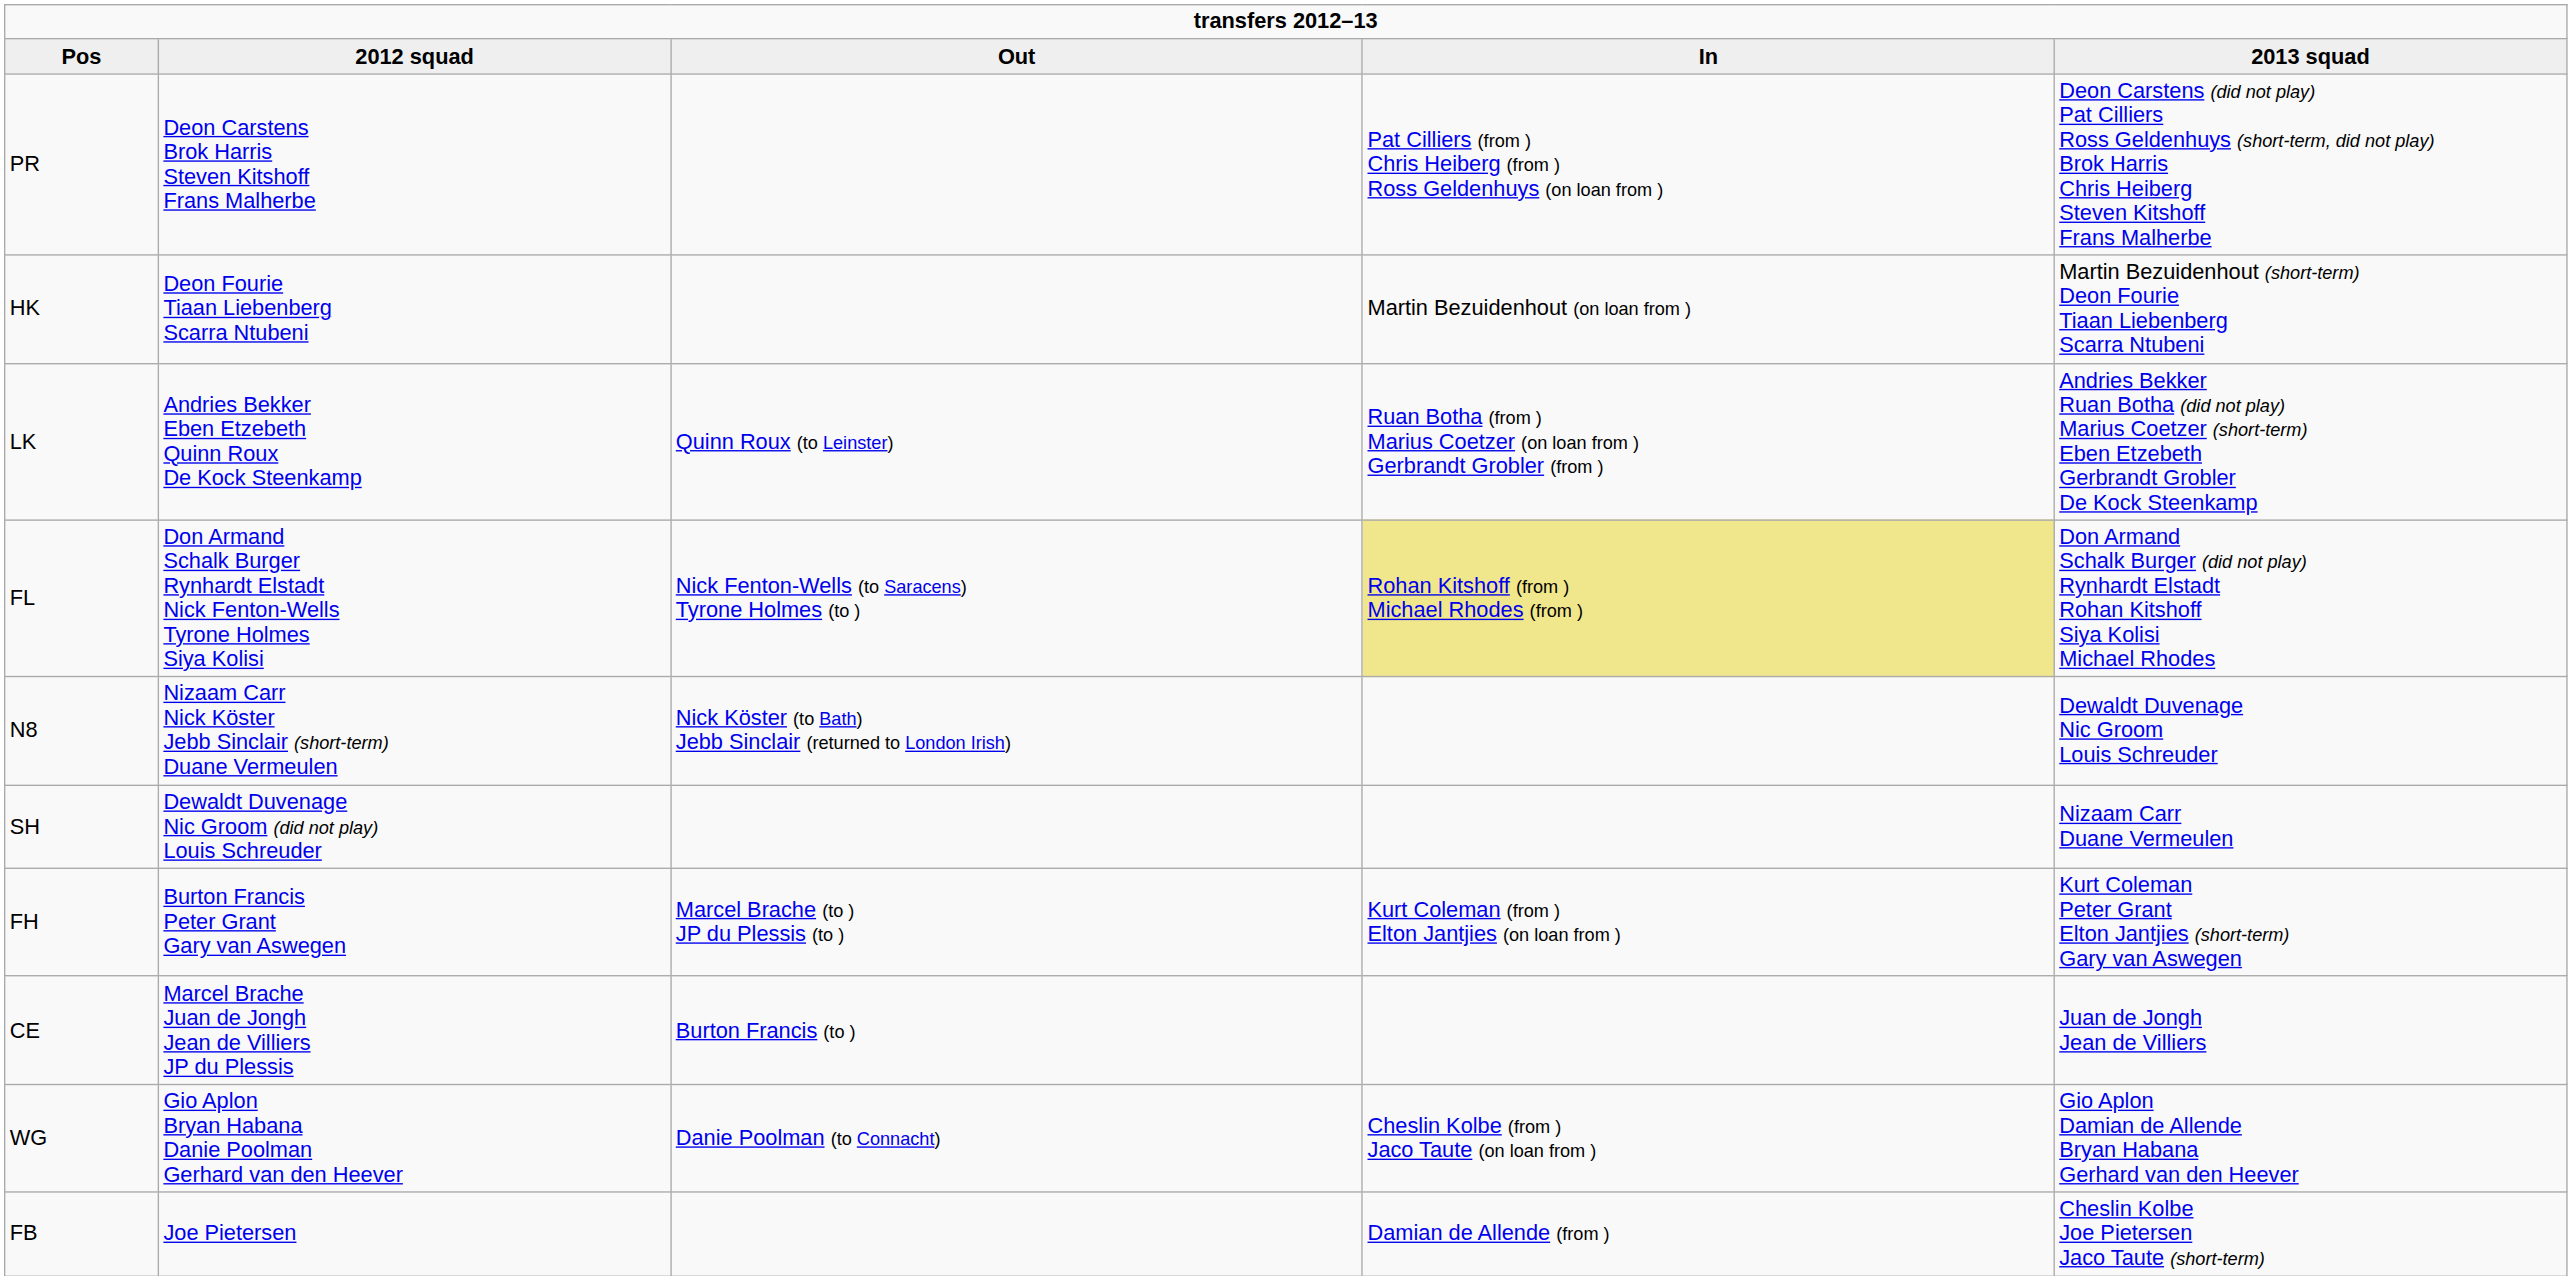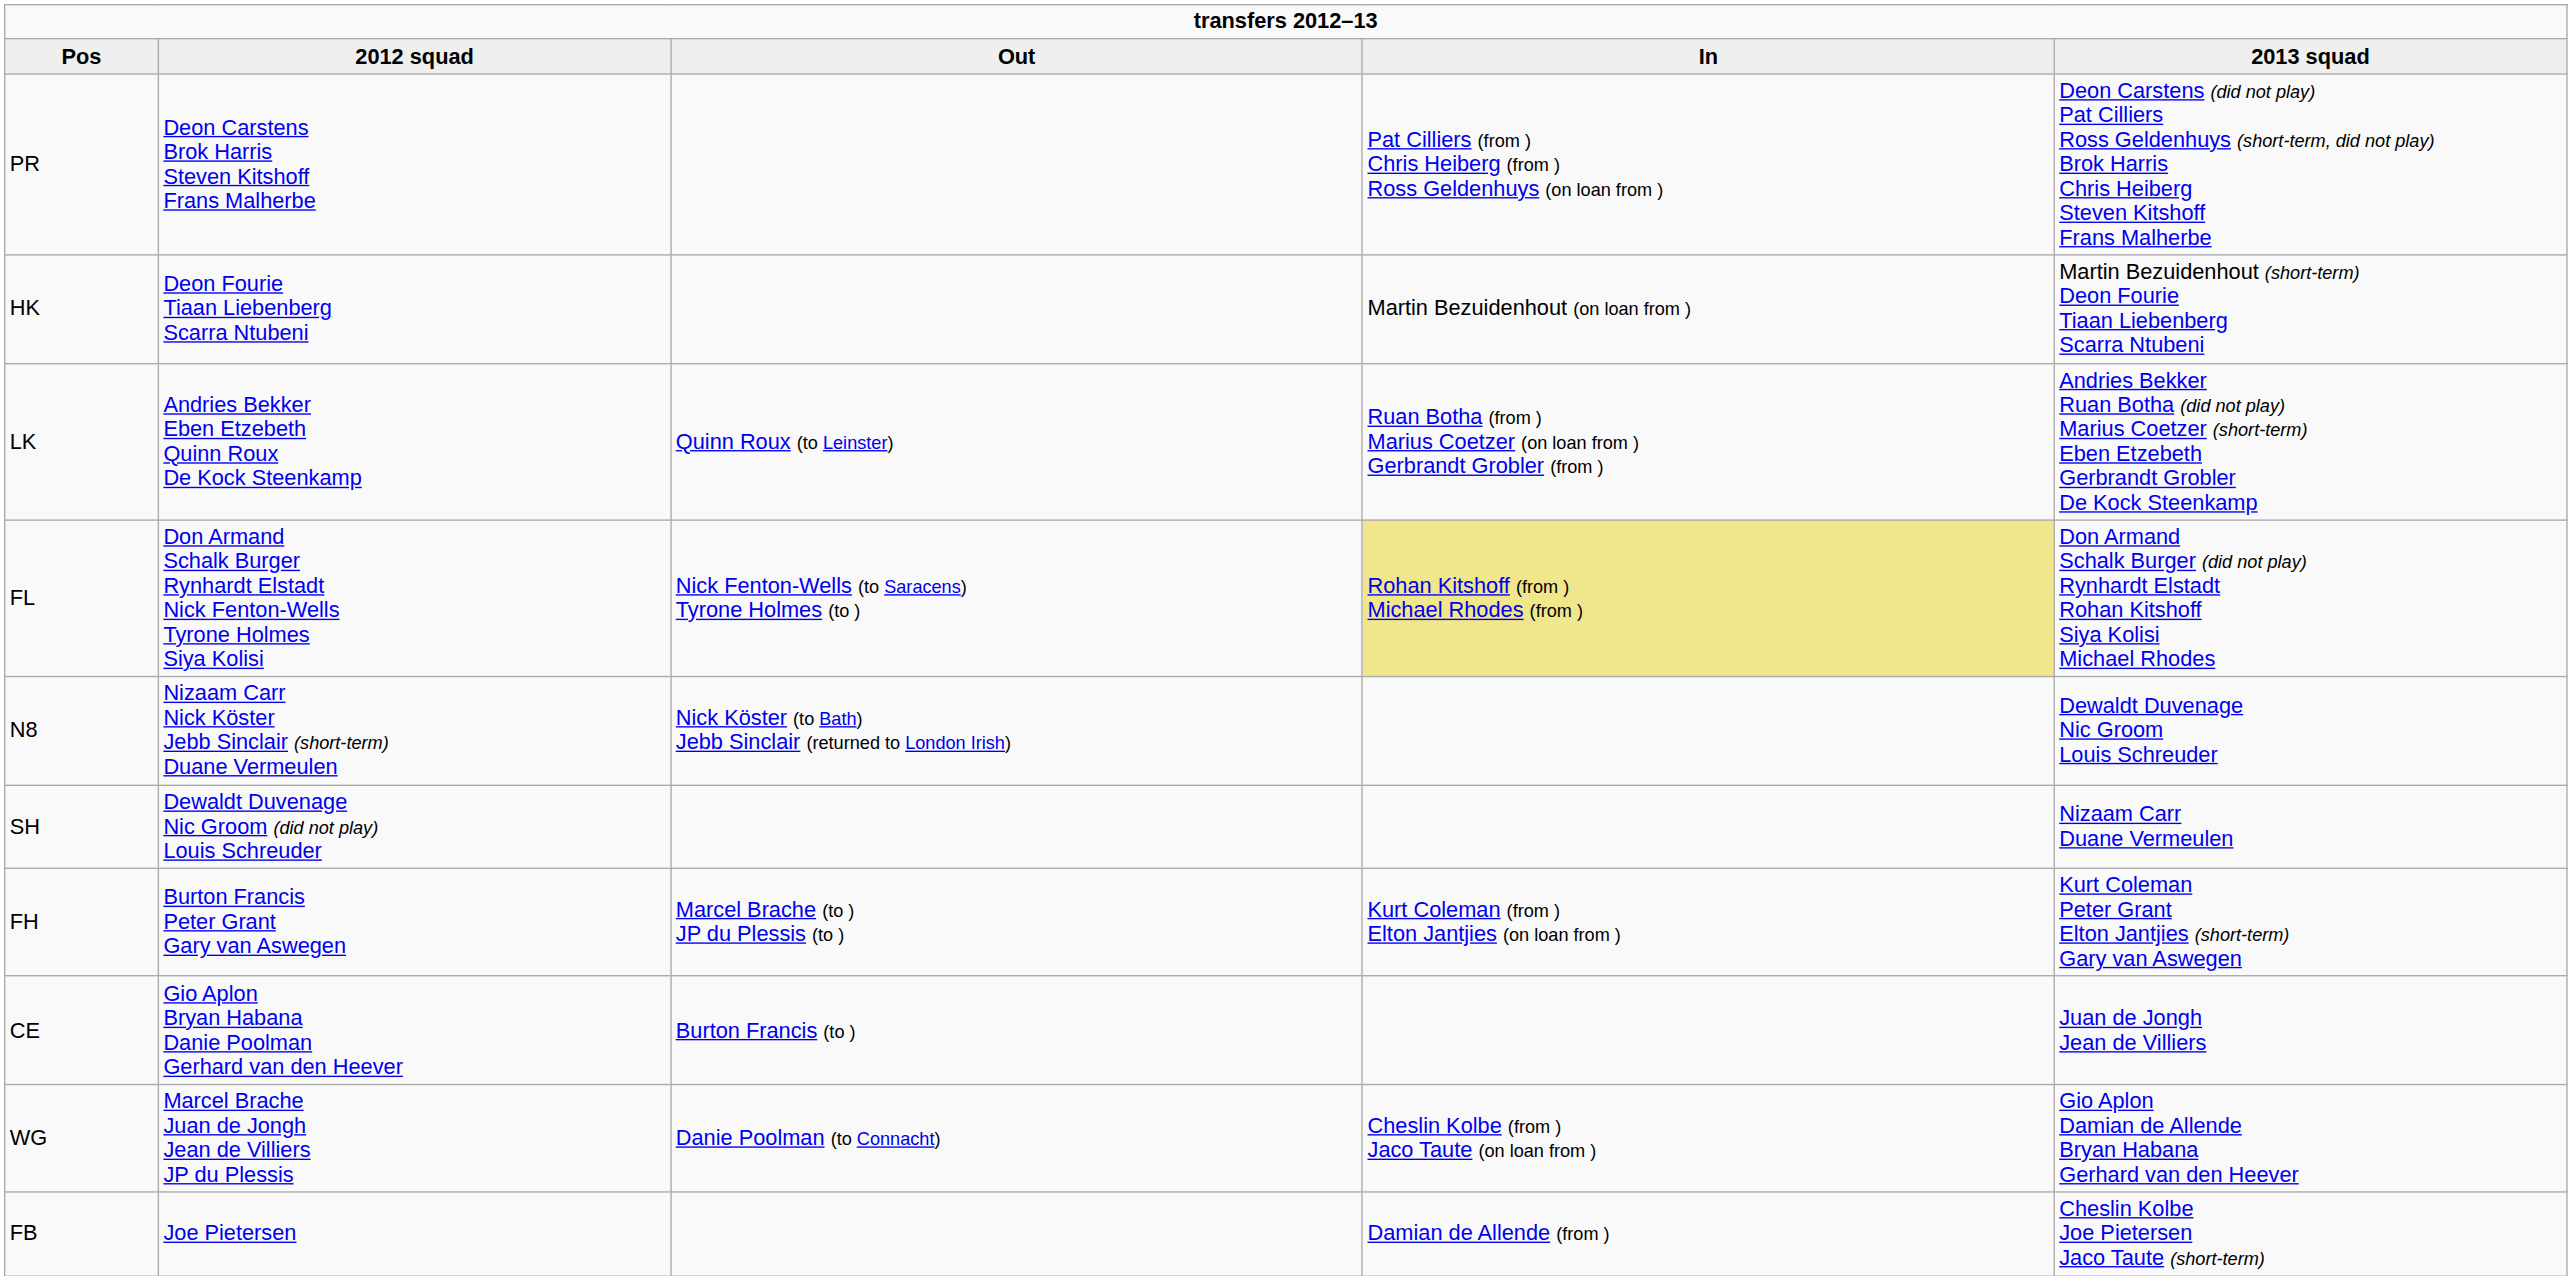 <table class="wikitable" style="text-align: left; width:95%">
 <tr>
 <td colspan="100%" style="text-align:center;"><strong> transfers 2012–13</strong></td>
 </tr>
 <tr>
 <th style="background:#efefef; width:6%;">Pos</th>
 <th style="background:#efefef; width:20%;">2012 squad</th>
 <th style="background:#efefef; width:27%;">Out</th>
 <th style="background:#efefef; width:27%;">In</th>
 <th style="background:#efefef; width:20%;">2013 squad</th>
 </tr>
 <tr>
 <td>PR</td>
 <td> <a href='#'>Deon Carstens</a><br><a href='#'>Brok Harris</a><br><a href='#'>Steven Kitshoff</a><br><a href='#'>Frans Malherbe</a></td>
 <td></td>
 <td>  <a href='#'>Pat Cilliers</a> <small>(from )</small><br> <a href='#'>Chris Heiberg</a> <small>(from )</small><br> <a href='#'>Ross Geldenhuys</a> <small>(on loan from )</small></td>
 <td> <a href='#'>Deon Carstens</a> <small><em>(did not play)</em></small><br><a href='#'>Pat Cilliers</a><br><a href='#'>Ross Geldenhuys</a> <small><em>(short-term, did not play)</em></small><br><a href='#'>Brok Harris</a><br><a href='#'>Chris Heiberg</a><br><a href='#'>Steven Kitshoff</a><br><a href='#'>Frans Malherbe</a></td>
 </tr>
 <tr>
 <td>HK</td>
 <td> <a href='#'>Deon Fourie</a><br><a href='#'>Tiaan Liebenberg</a><br><a href='#'>Scarra Ntubeni</a></td>
 <td></td>
 <td>  Martin Bezuidenhout <small>(on loan from )</small></td>
 <td> Martin Bezuidenhout <small><em>(short-term)</em></small><br><a href='#'>Deon Fourie</a><br><a href='#'>Tiaan Liebenberg</a><br><a href='#'>Scarra Ntubeni</a></td>
 </tr>
 <tr>
 <td>LK</td>
 <td> <a href='#'>Andries Bekker</a><br><a href='#'>Eben Etzebeth</a><br><a href='#'>Quinn Roux</a><br><a href='#'>De Kock Steenkamp</a></td>
 <td>  <a href='#'>Quinn Roux</a> <small>(to  <a href='#'>Leinster</a>)</small></td>
 <td>  <a href='#'>Ruan Botha</a> <small>(from )</small><br> <a href='#'>Marius Coetzer</a> <small>(on loan from )</small><br> <a href='#'>Gerbrandt Grobler</a> <small>(from )</small></td>
 <td> <a href='#'>Andries Bekker</a><br><a href='#'>Ruan Botha</a> <small><em>(did not play)</em></small><br><a href='#'>Marius Coetzer</a> <small><em>(short-term)</em></small><br><a href='#'>Eben Etzebeth</a><br><a href='#'>Gerbrandt Grobler</a><br><a href='#'>De Kock Steenkamp</a></td>
 </tr>
 <tr>
 <td>FL</td>
 <td> <a href='#'>Don Armand</a><br><a href='#'>Schalk Burger</a><br><a href='#'>Rynhardt Elstadt</a><br><a href='#'>Nick Fenton-Wells</a><br><a href='#'>Tyrone Holmes</a><br><a href='#'>Siya Kolisi</a></td>
 <td>  <a href='#'>Nick Fenton-Wells</a> <small>(to  <a href='#'>Saracens</a>)</small><br> <a href='#'>Tyrone Holmes</a> <small>(to )</small></td>
 <td style="background: khaki;">  <a href='#'>Rohan Kitshoff</a> <small>(from )</small><br> <a href='#'>Michael Rhodes</a> <small>(from )</small></td>
 <td> <a href='#'>Don Armand</a><br><a href='#'>Schalk Burger</a> <small><em>(did not play)</em></small><br><a href='#'>Rynhardt Elstadt</a><br><a href='#'>Rohan Kitshoff</a><br><a href='#'>Siya Kolisi</a><br><a href='#'>Michael Rhodes</a></td>
 </tr>
 <tr>
 <td>N8</td>
 <td> <a href='#'>Nizaam Carr</a><br><a href='#'>Nick Köster</a><br><a href='#'>Jebb Sinclair</a> <small><em>(short-term)</em></small><br><a href='#'>Duane Vermeulen</a></td>
 <td>  <a href='#'>Nick Köster</a> <small>(to  <a href='#'>Bath</a>)</small><br> <a href='#'>Jebb Sinclair</a> <small>(returned to  <a href='#'>London Irish</a>)</small></td>
 <td></td>
 <td> <a href='#'>Dewaldt Duvenage</a><br><a href='#'>Nic Groom</a><br><a href='#'>Louis Schreuder</a></td>
 </tr>
 <tr>
 <td>SH</td>
 <td> <a href='#'>Dewaldt Duvenage</a><br><a href='#'>Nic Groom</a> <small><em>(did not play)</em></small><br><a href='#'>Louis Schreuder</a></td>
 <td></td>
 <td></td>
 <td> <a href='#'>Nizaam Carr</a><br><a href='#'>Duane Vermeulen</a></td>
 </tr>
 <tr>
 <td>FH</td>
 <td> <a href='#'>Burton Francis</a><br><a href='#'>Peter Grant</a><br><a href='#'>Gary van Aswegen</a></td>
 <td>  <a href='#'>Marcel Brache</a> <small>(to )</small><br> <a href='#'>JP du Plessis</a> <small>(to )</small></td>
 <td>  <a href='#'>Kurt Coleman</a> <small>(from )</small><br> <a href='#'>Elton Jantjies</a> <small>(on loan from )</small></td>
 <td> <a href='#'>Kurt Coleman</a><br><a href='#'>Peter Grant</a><br><a href='#'>Elton Jantjies</a> <small><em>(short-term)</em></small><br><a href='#'>Gary van Aswegen</a></td>
 </tr>
 <tr>
 <td>CE</td>
-<td> <a href='#'>Marcel Brache</a><br><a href='#'>Juan de Jongh</a><br><a href='#'>Jean de Villiers</a><br><a href='#'>JP du Plessis</a></td>
+<td> <a href='#'>Gio Aplon</a><br><a href='#'>Bryan Habana</a><br><a href='#'>Danie Poolman</a><br><a href='#'>Gerhard van den Heever</a></td>
 <td>  <a href='#'>Burton Francis</a> <small>(to )</small></td>
 <td></td>
 <td> <a href='#'>Juan de Jongh</a><br><a href='#'>Jean de Villiers</a></td>
 </tr>
 <tr>
 <td>WG</td>
-<td> <a href='#'>Gio Aplon</a><br><a href='#'>Bryan Habana</a><br><a href='#'>Danie Poolman</a><br><a href='#'>Gerhard van den Heever</a></td>
+<td> <a href='#'>Marcel Brache</a><br><a href='#'>Juan de Jongh</a><br><a href='#'>Jean de Villiers</a><br><a href='#'>JP du Plessis</a></td>
 <td>  <a href='#'>Danie Poolman</a> <small>(to  <a href='#'>Connacht</a>)</small></td>
 <td>  <a href='#'>Cheslin Kolbe</a> <small>(from )</small><br> <a href='#'>Jaco Taute</a> <small>(on loan from )</small></td>
 <td> <a href='#'>Gio Aplon</a><br><a href='#'>Damian de Allende</a><br><a href='#'>Bryan Habana</a><br><a href='#'>Gerhard van den Heever</a></td>
 </tr>
 <tr>
 <td>FB</td>
 <td> <a href='#'>Joe Pietersen</a></td>
 <td></td>
 <td>  <a href='#'>Damian de Allende</a> <small>(from )</small></td>
 <td> <a href='#'>Cheslin Kolbe</a><br><a href='#'>Joe Pietersen</a><br><a href='#'>Jaco Taute</a> <small><em>(short-term)</em></small></td>
 </tr>
 </table>
